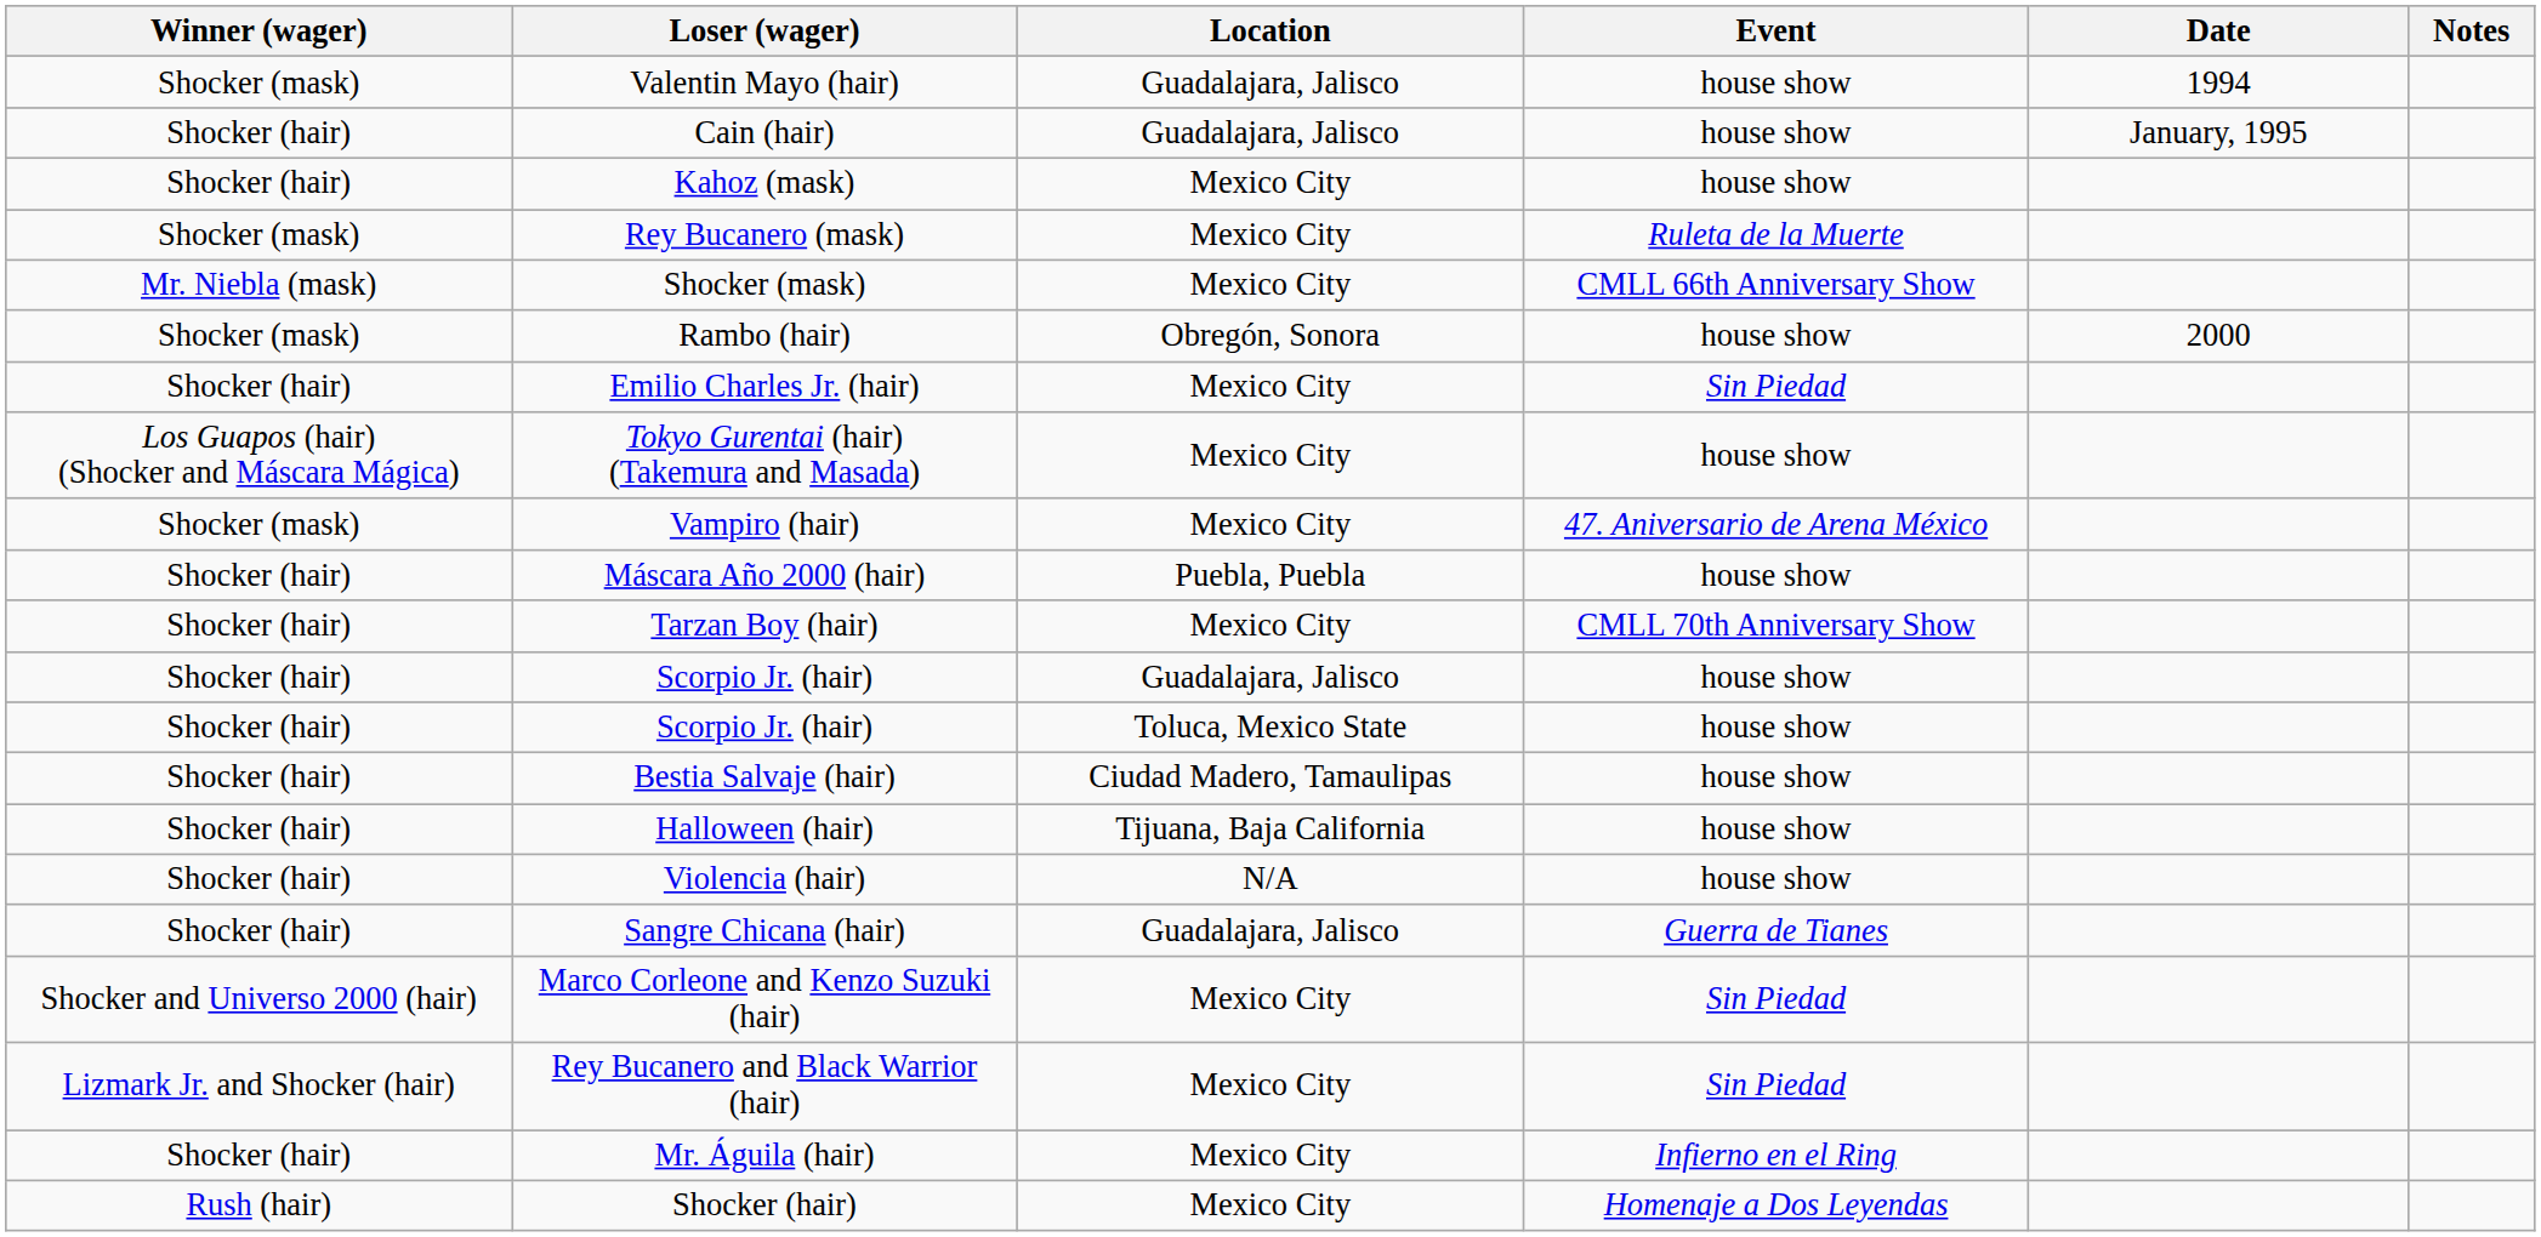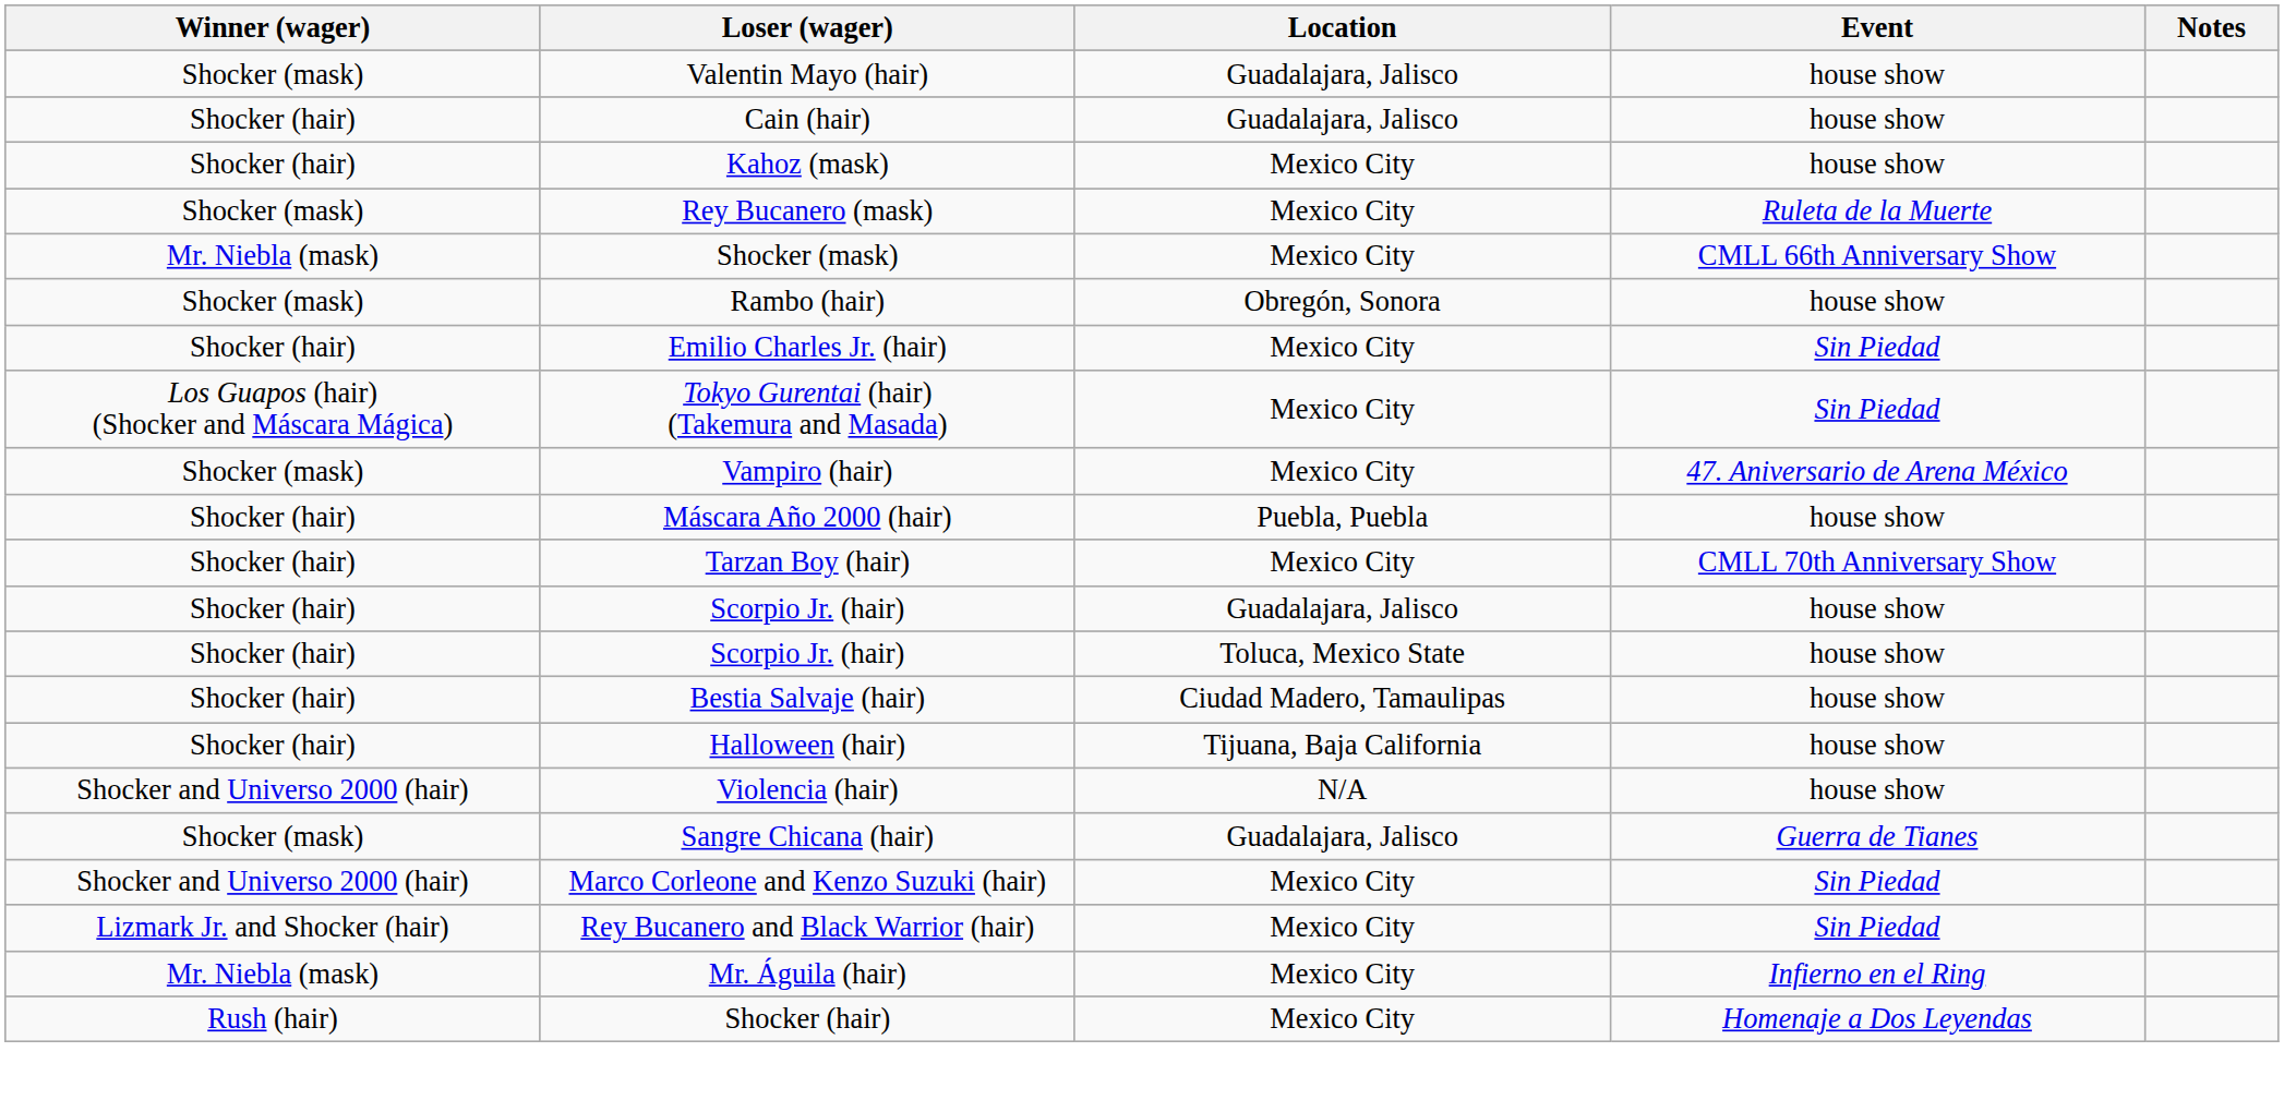 <table class="wikitable sortable" width=100%  style="text-align: center">
 <tr>
 <th width=20% scope="col">Winner (wager)</th>
 <th width=20% scope="col">Loser (wager)</th>
 <th width=20% scope="col">Location</th>
 <th width=20% scope="col">Event</th>
-<th width=15% scope="col">Date</th>
 <th class="unsortable" width=5% scope="col">Notes</th>
 </tr>
 <tr>
 <td>Shocker (mask)</td>
 <td>Valentin Mayo (hair)</td>
 <td>Guadalajara, Jalisco</td>
 <td>house show</td>
-<td>1994</td>
 <td></td>
 </tr>
 <tr>
 <td>Shocker (hair)</td>
 <td>Cain (hair)</td>
 <td>Guadalajara, Jalisco</td>
 <td>house show</td>
-<td>January, 1995</td>
 <td></td>
 </tr>
 <tr>
 <td>Shocker (hair)</td>
 <td><a href='#'>Kahoz</a> (mask)</td>
 <td>Mexico City</td>
 <td>house show</td>
 <td></td>
-<td></td>
 </tr>
 <tr>
 <td>Shocker (mask)</td>
 <td><a href='#'>Rey Bucanero</a> (mask)</td>
 <td>Mexico City</td>
 <td><em><a href='#'>Ruleta de la Muerte</a></em></td>
-<td></td>
 <td></td>
 </tr>
 <tr>
 <td><a href='#'>Mr. Niebla</a> (mask)</td>
 <td>Shocker (mask)</td>
 <td>Mexico City</td>
 <td><a href='#'>CMLL 66th Anniversary Show</a></td>
 <td></td>
-<td></td>
 </tr>
 <tr>
 <td>Shocker (mask)</td>
 <td>Rambo (hair)</td>
 <td>Obregón, Sonora</td>
 <td>house show</td>
-<td>2000</td>
 <td></td>
 </tr>
 <tr>
 <td>Shocker (hair)</td>
 <td><a href='#'>Emilio Charles Jr.</a> (hair)</td>
 <td>Mexico City</td>
 <td><em><a href='#'>Sin Piedad</a></em></td>
 <td></td>
-<td></td>
 </tr>
 <tr>
 <td><em>Los Guapos</em> (hair) <br>(Shocker and <a href='#'>Máscara Mágica</a>)</td>
 <td><em><a href='#'>Tokyo Gurentai</a></em> (hair) <br>(<a href='#'>Takemura</a> and <a href='#'>Masada</a>)</td>
 <td>Mexico City</td>
-<td>house show</td>
-<td></td>
+<td><em><a href='#'>Sin Piedad</a></em></td>
 <td></td>
 </tr>
 <tr>
 <td>Shocker (mask)</td>
 <td><a href='#'>Vampiro</a> (hair)</td>
 <td>Mexico City</td>
 <td><em><a href='#'>47. Aniversario de Arena México</a></em></td>
 <td></td>
-<td></td>
 </tr>
 <tr>
 <td>Shocker (hair)</td>
 <td><a href='#'>Máscara Año 2000</a> (hair)</td>
 <td>Puebla, Puebla</td>
 <td>house show</td>
-<td></td>
 <td></td>
 </tr>
 <tr>
 <td>Shocker (hair)</td>
 <td><a href='#'>Tarzan Boy</a> (hair)</td>
 <td>Mexico City</td>
 <td><a href='#'>CMLL 70th Anniversary Show</a></td>
 <td></td>
-<td></td>
 </tr>
 <tr>
 <td>Shocker (hair)</td>
 <td><a href='#'>Scorpio Jr.</a> (hair)</td>
 <td>Guadalajara, Jalisco</td>
 <td>house show</td>
-<td></td>
 <td></td>
 </tr>
 <tr>
 <td>Shocker (hair)</td>
 <td><a href='#'>Scorpio Jr.</a> (hair)</td>
 <td>Toluca, Mexico State</td>
 <td>house show</td>
 <td></td>
-<td></td>
 </tr>
 <tr>
 <td>Shocker (hair)</td>
 <td><a href='#'>Bestia Salvaje</a> (hair)</td>
 <td>Ciudad Madero, Tamaulipas</td>
 <td>house show</td>
-<td></td>
 <td></td>
 </tr>
 <tr>
 <td>Shocker (hair)</td>
 <td><a href='#'>Halloween</a> (hair)</td>
 <td>Tijuana, Baja California</td>
 <td>house show</td>
 <td></td>
-<td></td>
 </tr>
 <tr>
-<td>Shocker (hair)</td>
+<td>Shocker and <a href='#'>Universo 2000</a> (hair)</td>
 <td><a href='#'>Violencia</a> (hair)</td>
 <td>N/A</td>
 <td>house show</td>
 <td></td>
-<td></td>
 </tr>
 <tr>
-<td>Shocker (hair)</td>
+<td>Shocker (mask)</td>
 <td><a href='#'>Sangre Chicana</a> (hair)</td>
 <td>Guadalajara, Jalisco</td>
 <td><em><a href='#'>Guerra de Tianes</a></em></td>
-<td></td>
 <td></td>
 </tr>
 <tr>
 <td>Shocker and <a href='#'>Universo 2000</a> (hair)</td>
 <td><a href='#'>Marco Corleone</a> and <a href='#'>Kenzo Suzuki</a> (hair)</td>
 <td>Mexico City</td>
 <td><em><a href='#'>Sin Piedad</a></em></td>
 <td></td>
-<td></td>
 </tr>
 <tr>
 <td><a href='#'>Lizmark Jr.</a> and Shocker (hair)</td>
 <td><a href='#'>Rey Bucanero</a> and <a href='#'>Black Warrior</a> (hair)</td>
 <td>Mexico City</td>
 <td><em><a href='#'>Sin Piedad</a></em></td>
 <td></td>
-<td></td>
 </tr>
 <tr>
-<td>Shocker (hair)</td>
+<td><a href='#'>Mr. Niebla</a> (mask)</td>
 <td><a href='#'>Mr. Águila</a> (hair)</td>
 <td>Mexico City</td>
 <td><em><a href='#'>Infierno en el Ring</a></em></td>
-<td></td>
 <td></td>
 </tr>
 <tr>
 <td><a href='#'>Rush</a> (hair)</td>
 <td>Shocker (hair)</td>
 <td>Mexico City</td>
 <td><em><a href='#'>Homenaje a Dos Leyendas</a></em></td>
 <td></td>
-<td></td>
 </tr>
 </table>
